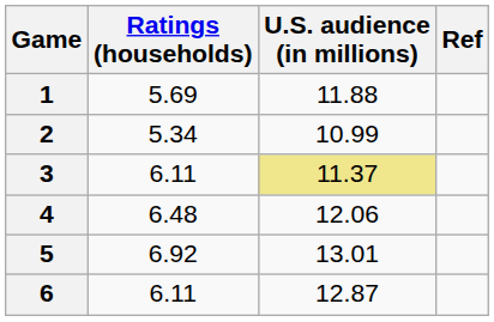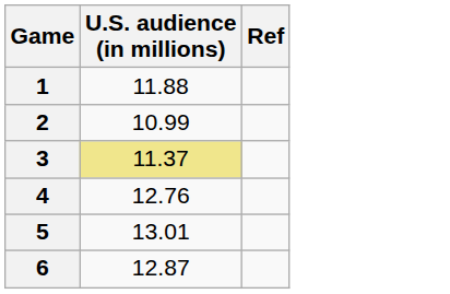 <table class="wikitable sortable plainrowheaders" style="text-align:center;">
 <tr>
 <th scope="col">Game</th>
-<th scope="col"><a href='#'>Ratings</a><br>(households)</th>
 <th scope="col">U.S. audience<br>(in millions)</th>
 <th scope="col" class=unsortable>Ref</th>
 </tr>
 <tr>
 <th scope="row" style="text-align:center;">1</th>
-<td>5.69</td>
 <td>11.88</td>
 <td></td>
 </tr>
 <tr>
 <th scope="row" style="text-align:center;">2</th>
-<td>5.34</td>
 <td>10.99</td>
 <td></td>
 </tr>
 <tr>
 <th scope="row" style="text-align:center;">3</th>
-<td>6.11</td>
 <td style="background: khaki;">11.37</td>
 <td></td>
 </tr>
 <tr>
 <th scope="row" style="text-align:center;">4</th>
-<td>6.48</td>
-<td>12.06</td>
+<td>12.76</td>
 <td></td>
 </tr>
 <tr>
 <th scope="row" style="text-align:center;">5</th>
-<td>6.92</td>
 <td>13.01</td>
 <td></td>
 </tr>
 <tr>
 <th scope="row" style="text-align:center;">6</th>
-<td>6.11</td>
 <td>12.87</td>
 <td></td>
 </tr>
 </table>
